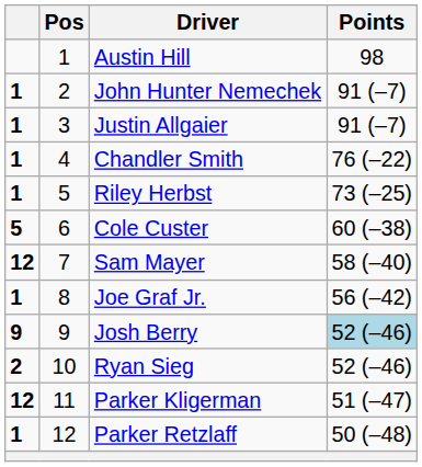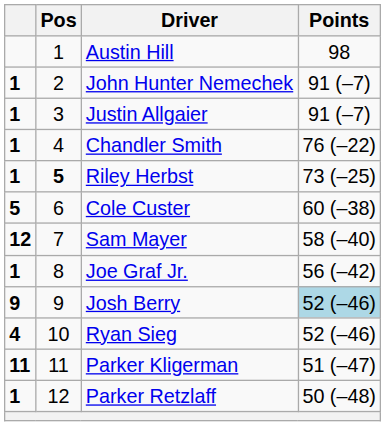 <table class="wikitable" style="font-size: 95%;">
 <tr>
 <th></th>
 <th>Pos</th>
 <th>Driver</th>
 <th>Points</th>
 </tr>
 <tr>
 <td align="left"></td>
 <td style="text-align:center;">1</td>
 <td><a href='#'>Austin Hill</a></td>
 <td style="text-align:center;">98</td>
 </tr>
 <tr>
 <td align="left"> <strong>1</strong></td>
 <td style="text-align:center;">2</td>
 <td><a href='#'>John Hunter Nemechek</a></td>
 <td style="text-align:center;">91 (–7)</td>
 </tr>
 <tr>
 <td align="left"> <strong>1</strong></td>
 <td style="text-align:center;">3</td>
 <td><a href='#'>Justin Allgaier</a></td>
 <td style="text-align:center;">91 (–7)</td>
 </tr>
 <tr>
 <td align="left"> <strong>1</strong></td>
 <td style="text-align:center;">4</td>
 <td><a href='#'>Chandler Smith</a></td>
 <td style="text-align:center;">76 (–22)</td>
 </tr>
 <tr>
 <td align="left"> <strong>1</strong></td>
-<td style="text-align:center;">5</td>
+<td style="text-align:center;"><strong>5</strong></td>
 <td><a href='#'>Riley Herbst</a></td>
 <td style="text-align:center;">73 (–25)</td>
 </tr>
 <tr>
 <td align="left"> <strong>5</strong></td>
 <td style="text-align:center;">6</td>
 <td><a href='#'>Cole Custer</a></td>
 <td style="text-align:center;">60 (–38)</td>
 </tr>
 <tr>
 <td align="left"> <strong>12</strong></td>
 <td style="text-align:center;">7</td>
 <td><a href='#'>Sam Mayer</a></td>
 <td style="text-align:center;">58 (–40)</td>
 </tr>
 <tr>
 <td align="left"> <strong>1</strong></td>
 <td style="text-align:center;">8</td>
 <td><a href='#'>Joe Graf Jr.</a></td>
 <td style="text-align:center;">56 (–42)</td>
 </tr>
 <tr>
 <td align="left"> <strong>9</strong></td>
 <td style="text-align:center;">9</td>
 <td><a href='#'>Josh Berry</a></td>
 <td style="background: lightblue; text-align:center;">52 (–46)</td>
 </tr>
 <tr>
-<td align="left"> <strong>2</strong></td>
+<td align="left"> <strong>4</strong></td>
 <td style="text-align:center;">10</td>
 <td><a href='#'>Ryan Sieg</a></td>
 <td style="text-align:center;">52 (–46)</td>
 </tr>
 <tr>
-<td align="left"> <strong>12</strong></td>
+<td align="left"> <strong>11</strong></td>
 <td style="text-align:center;">11</td>
 <td><a href='#'>Parker Kligerman</a></td>
 <td style="text-align:center;">51 (–47)</td>
 </tr>
 <tr>
 <td align="left"> <strong>1</strong></td>
 <td style="text-align:center;">12</td>
 <td><a href='#'>Parker Retzlaff</a></td>
 <td style="text-align:center;">50 (–48)</td>
 </tr>
 <tr class="sortbottom">
 <th colspan="9"></th>
 </tr>
 </table>
